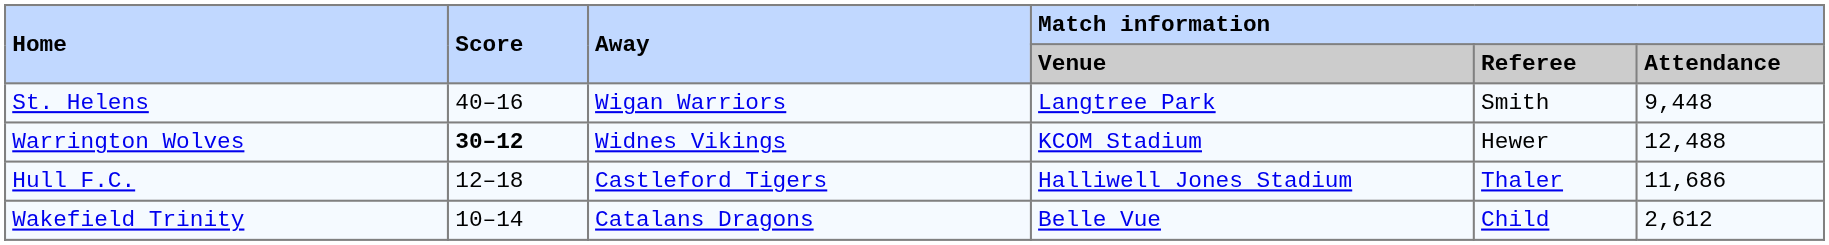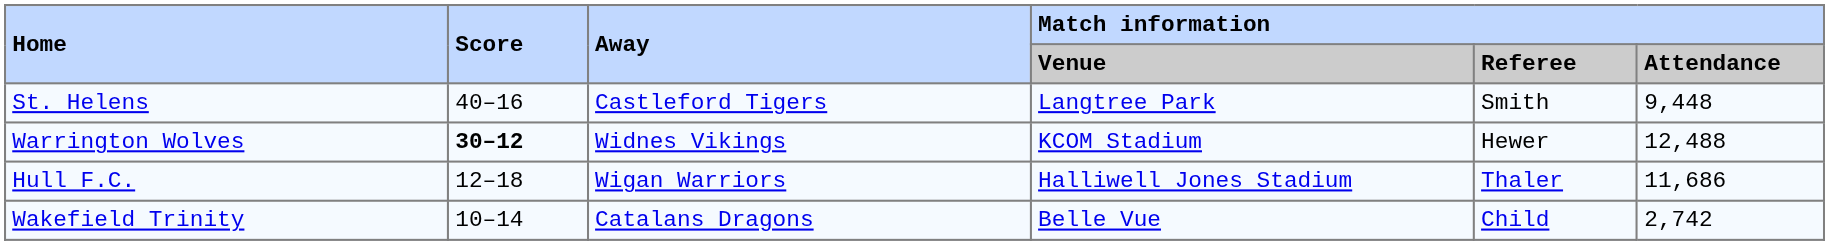 <table border=1 style="border-collapse:collapse; font-size:85%; text-align:left;" cellpadding=3 cellspacing=0 width=100%>
 <tr bgcolor=#C1D8FF>
 <th rowspan=2 width=19%>Home</th>
 <th rowspan=2 width=6%>Score</th>
 <th rowspan=2 width=19%>Away</th>
 <th colspan=6>Match information</th>
 </tr>
 <tr bgcolor=#CCCCCC>
 <th width=19%>Venue</th>
 <th width=7%>Referee</th>
 <th width=7%>Attendance</th>
 </tr>
 <tr bgcolor=#F5FAFF>
 <td align=left> <a href='#'>St. Helens</a></td>
 <td>40–16</td>
-<td align=left> <a href='#'>Wigan Warriors</a></td>
+<td align=left><a href='#'>Castleford Tigers</a></td>
 <td><a href='#'>Langtree Park</a></td>
 <td>Smith</td>
 <td>9,448</td>
 </tr>
 <tr bgcolor=#F5FAFF>
 <td align=left><a href='#'>Warrington Wolves</a></td>
 <td><strong>30–12</strong></td>
 <td align=left> <a href='#'>Widnes Vikings</a></td>
 <td><a href='#'>KCOM Stadium</a></td>
 <td>Hewer</td>
 <td>12,488</td>
 </tr>
 <tr bgcolor=#F5FAFF>
 <td align=left> <a href='#'>Hull F.C.</a></td>
 <td>12–18</td>
-<td align=left><a href='#'>Castleford Tigers</a></td>
+<td align=left> <a href='#'>Wigan Warriors</a></td>
 <td><a href='#'>Halliwell Jones Stadium</a></td>
 <td><a href='#'>Thaler</a></td>
 <td>11,686</td>
 </tr>
 <tr bgcolor=#F5FAFF>
 <td align=left><a href='#'>Wakefield Trinity</a></td>
 <td>10–14</td>
 <td align=left><a href='#'>Catalans Dragons</a></td>
 <td><a href='#'>Belle Vue</a></td>
 <td><a href='#'>Child</a></td>
-<td>2,612</td>
+<td>2,742</td>
 </tr>
 </table>
